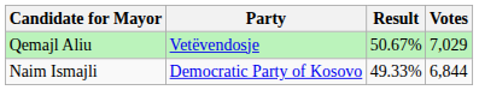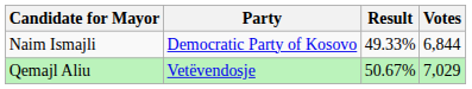 <table class=wikitable>
 <tr>
 <th>Candidate for Mayor</th>
 <th>Party</th>
 <th>Result</th>
 <th>Votes</th>
 </tr>
 <tr>
+<td>Naim Ismajli</td>
+<td><a href='#'>Democratic Party of Kosovo</a></td>
+<td>49.33%</td>
+<td>6,844</td>
+</tr>
+<tr>
 <td style="background:#BBF3BB;">Qemajl Aliu</td>
 <td style="background:#BBF3BB;"><a href='#'>Vetëvendosje</a></td>
 <td style="background:#BBF3BB;">50.67%</td>
 <td style="background:#BBF3BB;">7,029</td>
 </tr>
-<tr>
-<td>Naim Ismajli</td>
-<td><a href='#'>Democratic Party of Kosovo</a></td>
-<td>49.33%</td>
-<td>6,844</td>
-</tr>
 </table>
